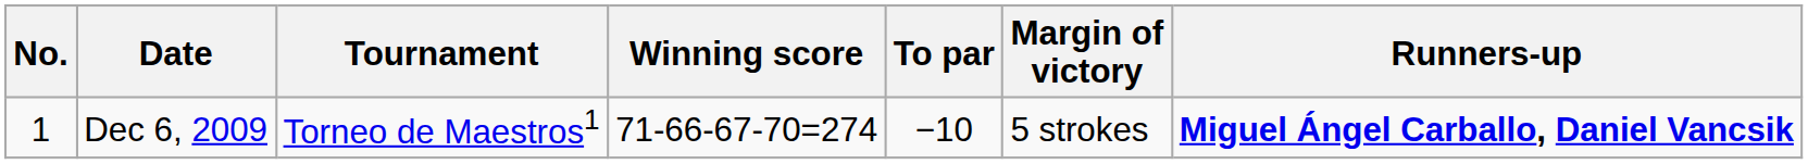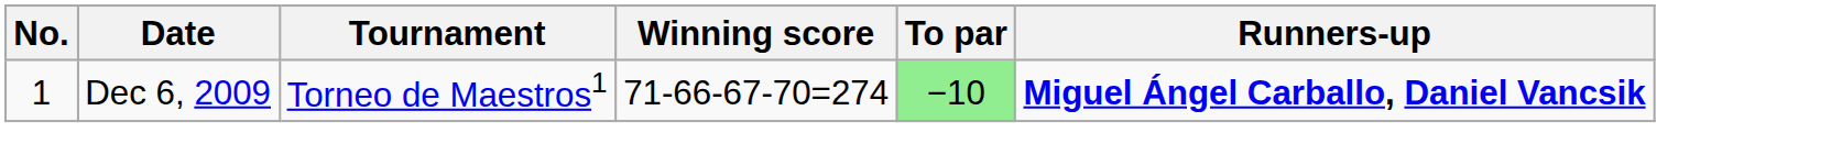 <table class="wikitable" style="font-size:95%;">
 <tr>
 <th>No.</th>
 <th>Date</th>
 <th>Tournament</th>
 <th>Winning score</th>
 <th>To par</th>
-<th>Margin of<br>victory</th>
 <th>Runners-up</th>
 </tr>
 <tr>
 <td align=center>1</td>
 <td align=right>Dec 6, <a href='#'>2009</a></td>
 <td><a href='#'>Torneo de Maestros</a><sup>1</sup></td>
 <td align=right>71-66-67-70=274</td>
-<td align=center>−10</td>
-<td>5 strokes</td>
+<td align=center style="background: lightgreen;">−10</td>
 <td><strong> <a href='#'>Miguel Ángel Carballo</a>,  <a href='#'>Daniel Vancsik</a></strong></td>
 </tr>
 </table>
